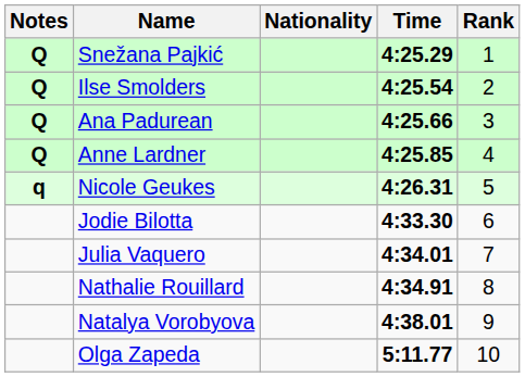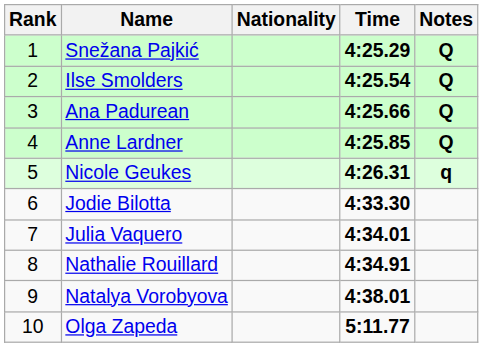 <table class="wikitable sortable" style="text-align:center">
 <tr>
-<th>Notes</th>
+<th>Rank</th>
 <th>Name</th>
 <th>Nationality</th>
 <th>Time</th>
-<th>Rank</th>
+<th>Notes</th>
 </tr>
 <tr bgcolor=ccffcc>
-<td><strong>Q</strong></td>
+<td>1</td>
 <td align=left><a href='#'>Snežana Pajkić</a></td>
 <td align=left></td>
 <td><strong>4:25.29</strong></td>
-<td>1</td>
+<td><strong>Q</strong></td>
 </tr>
 <tr bgcolor=ccffcc>
-<td><strong>Q</strong></td>
+<td>2</td>
 <td align=left><a href='#'>Ilse Smolders</a></td>
 <td align=left></td>
 <td><strong>4:25.54</strong></td>
-<td>2</td>
+<td><strong>Q</strong></td>
 </tr>
 <tr bgcolor=ccffcc>
-<td><strong>Q</strong></td>
+<td>3</td>
 <td align=left><a href='#'>Ana Padurean</a></td>
 <td align=left></td>
 <td><strong>4:25.66</strong></td>
-<td>3</td>
+<td><strong>Q</strong></td>
 </tr>
 <tr bgcolor=ccffcc>
-<td><strong>Q</strong></td>
+<td>4</td>
 <td align=left><a href='#'>Anne Lardner</a></td>
 <td align=left></td>
 <td><strong>4:25.85</strong></td>
-<td>4</td>
+<td><strong>Q</strong></td>
 </tr>
 <tr bgcolor=ddffdd>
-<td><strong>q</strong></td>
+<td>5</td>
 <td align=left><a href='#'>Nicole Geukes</a></td>
 <td align=left></td>
 <td><strong>4:26.31</strong></td>
-<td>5</td>
+<td><strong>q</strong></td>
 </tr>
 <tr>
-<td></td>
+<td>6</td>
 <td align=left><a href='#'>Jodie Bilotta</a></td>
 <td align=left></td>
 <td><strong>4:33.30</strong></td>
-<td>6</td>
+<td></td>
 </tr>
 <tr>
-<td></td>
+<td>7</td>
 <td align=left><a href='#'>Julia Vaquero</a></td>
 <td align=left></td>
 <td><strong>4:34.01</strong></td>
-<td>7</td>
+<td></td>
 </tr>
 <tr>
-<td></td>
+<td>8</td>
 <td align=left><a href='#'>Nathalie Rouillard</a></td>
 <td align=left></td>
 <td><strong>4:34.91</strong></td>
-<td>8</td>
+<td></td>
 </tr>
 <tr>
-<td></td>
+<td>9</td>
 <td align=left><a href='#'>Natalya Vorobyova</a></td>
 <td align=left></td>
 <td><strong>4:38.01</strong></td>
-<td>9</td>
+<td></td>
 </tr>
 <tr>
-<td></td>
+<td>10</td>
 <td align=left><a href='#'>Olga Zapeda</a></td>
 <td align=left></td>
 <td><strong>5:11.77</strong></td>
-<td>10</td>
+<td></td>
 </tr>
 </table>
